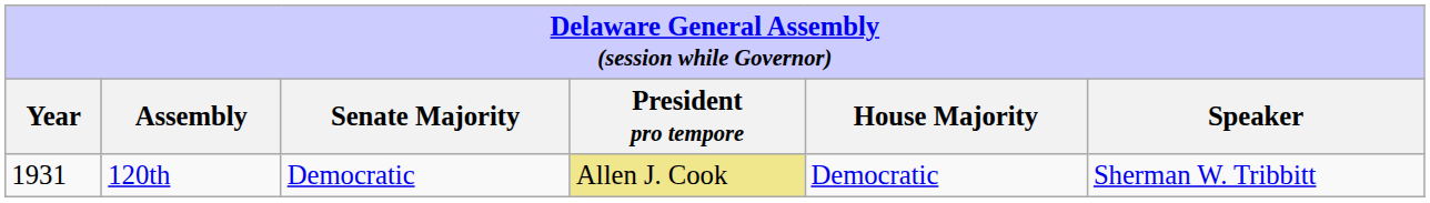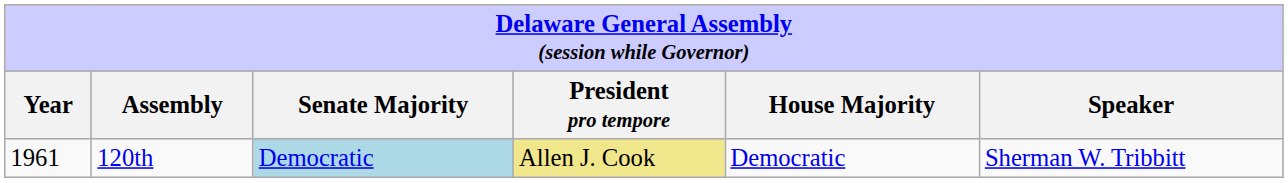 <table class=wikitable style="width: 94%" style="text-align: center;" align="center">
 <tr bgcolor=#cccccc>
 <th colspan=12 style="background: #ccccff;"><strong><a href='#'>Delaware General Assembly</a></strong> <br> <small> <em>(session while Governor)</em></small></th>
 </tr>
 <tr>
 <th><strong>Year</strong></th>
 <th><strong>Assembly</strong></th>
 <th><strong>Senate Majority</strong></th>
 <th><strong>President<br><em><small>pro tempore</small><strong><em></th>
 <th></strong>House Majority<strong></th>
 <th></strong>Speaker<strong></th>
 </tr>
 <tr>
-<td>1931</td>
+<td>1961</td>
 <td><a href='#'>120th</a></td>
-<td><a href='#'>Democratic</a></td>
+<td style="background: lightblue;"><a href='#'>Democratic</a></td>
 <td style="background: khaki;">Allen J. Cook</td>
 <td><a href='#'>Democratic</a></td>
 <td><a href='#'>Sherman W. Tribbitt</a></td>
 </tr>
 </table>
